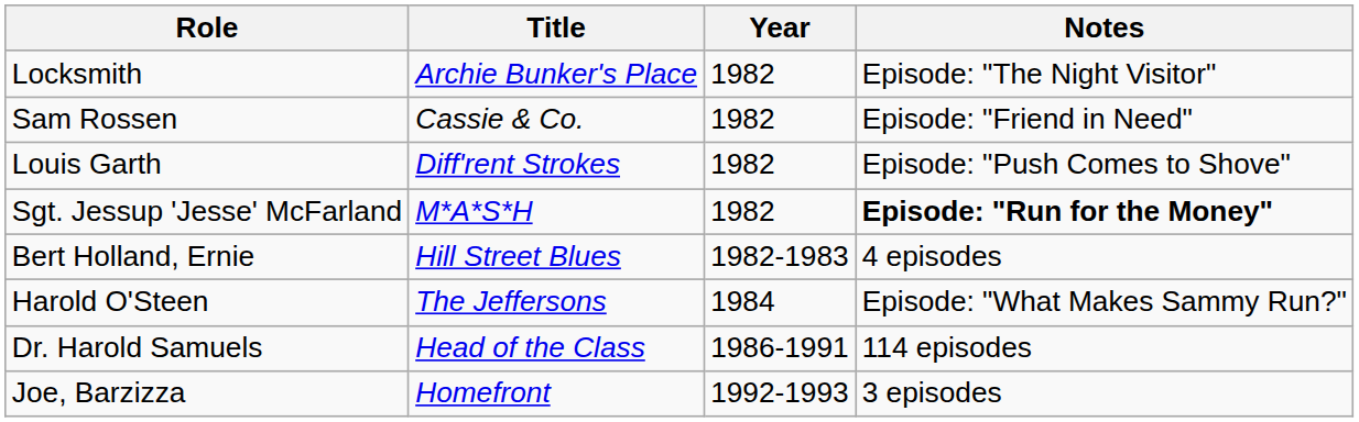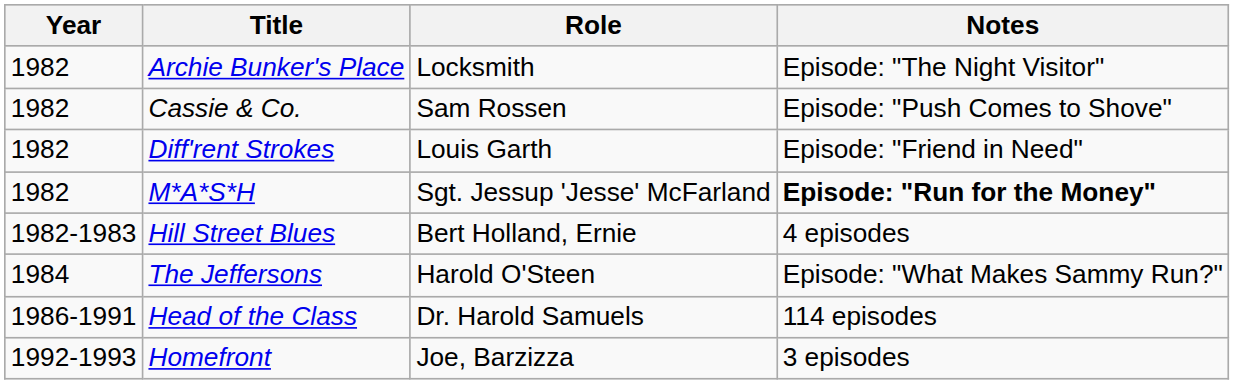 <table class="wikitable sortable">
 <tr>
+<th>Year</th>
+<th>Title</th>
 <th>Role</th>
-<th>Title</th>
-<th>Year</th>
 <th class="unsortable">Notes</th>
 </tr>
 <tr>
+<td>1982</td>
+<td><em><a href='#'>Archie Bunker's Place</a></em></td>
 <td>Locksmith</td>
-<td><em><a href='#'>Archie Bunker's Place</a></em></td>
-<td>1982</td>
 <td>Episode: "The Night Visitor"</td>
 </tr>
 <tr>
+<td>1982</td>
+<td><em>Cassie & Co.</em></td>
 <td>Sam Rossen</td>
-<td><em>Cassie & Co.</em></td>
+<td>Episode: "Push Comes to Shove"</td>
+</tr>
+<tr>
 <td>1982</td>
+<td><em><a href='#'>Diff'rent Strokes</a></em></td>
+<td>Louis Garth</td>
 <td>Episode: "Friend in Need"</td>
 </tr>
 <tr>
-<td>Louis Garth</td>
-<td><em><a href='#'>Diff'rent Strokes</a></em></td>
 <td>1982</td>
-<td>Episode: "Push Comes to Shove"</td>
-</tr>
-<tr>
+<td><em><a href='#'>M*A*S*H</a></em></td>
 <td>Sgt. Jessup 'Jesse' McFarland</td>
-<td><em><a href='#'>M*A*S*H</a></em></td>
-<td>1982</td>
 <td><strong>Episode: "Run for the Money"</strong></td>
 </tr>
 <tr>
+<td>1982-1983</td>
+<td><em><a href='#'>Hill Street Blues</a></em></td>
 <td>Bert Holland, Ernie</td>
-<td><em><a href='#'>Hill Street Blues</a></em></td>
-<td>1982-1983</td>
 <td>4 episodes</td>
 </tr>
 <tr>
+<td>1984</td>
+<td><em><a href='#'>The Jeffersons</a></em></td>
 <td>Harold O'Steen</td>
-<td><em><a href='#'>The Jeffersons</a></em></td>
-<td>1984</td>
 <td>Episode: "What Makes Sammy Run?"</td>
 </tr>
 <tr>
+<td>1986-1991</td>
+<td><em><a href='#'>Head of the Class</a></em></td>
 <td>Dr. Harold Samuels</td>
-<td><em><a href='#'>Head of the Class</a></em></td>
-<td>1986-1991</td>
 <td>114 episodes</td>
 </tr>
 <tr>
+<td>1992-1993</td>
+<td><em><a href='#'>Homefront</a></em></td>
 <td>Joe, Barzizza</td>
-<td><em><a href='#'>Homefront</a></em></td>
-<td>1992-1993</td>
 <td>3 episodes</td>
 </tr>
 </table>
